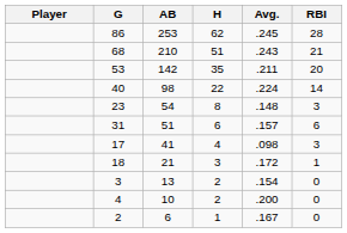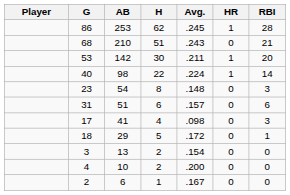 <table class="wikitable sortable">
 <tr>
 <th bgcolor="#DDDDFF" width="16%">Player</th>
 <th bgcolor="#DDDDFF" width="9%">G</th>
 <th bgcolor="#DDDDFF" width="9%">AB</th>
 <th bgcolor="#DDDDFF" width="9%">H</th>
 <th bgcolor="#DDDDFF" width="9%">Avg.</th>
+<th bgcolor="#DDDDFF" width="9%">HR</th>
 <th bgcolor="#DDDDFF" width="9%">RBI</th>
 </tr>
 <tr align="center">
 <td></td>
 <td>86</td>
 <td>253</td>
 <td>62</td>
 <td>.245</td>
+<td>1</td>
 <td>28</td>
 </tr>
 <tr align="center">
 <td></td>
 <td>68</td>
 <td>210</td>
 <td>51</td>
 <td>.243</td>
+<td>0</td>
 <td>21</td>
 </tr>
 <tr align="center">
 <td></td>
 <td>53</td>
 <td>142</td>
-<td>35</td>
+<td>30</td>
 <td>.211</td>
+<td>1</td>
 <td>20</td>
 </tr>
 <tr align="center">
 <td></td>
 <td>40</td>
 <td>98</td>
 <td>22</td>
 <td>.224</td>
+<td>1</td>
 <td>14</td>
 </tr>
 <tr align="center">
 <td></td>
 <td>23</td>
 <td>54</td>
 <td>8</td>
 <td>.148</td>
+<td>0</td>
 <td>3</td>
 </tr>
 <tr align="center">
 <td></td>
 <td>31</td>
 <td>51</td>
 <td>6</td>
 <td>.157</td>
+<td>0</td>
 <td>6</td>
 </tr>
 <tr align="center">
 <td></td>
 <td>17</td>
 <td>41</td>
 <td>4</td>
 <td>.098</td>
+<td>0</td>
 <td>3</td>
 </tr>
 <tr align="center">
 <td></td>
 <td>18</td>
-<td>21</td>
-<td>3</td>
+<td>29</td>
+<td>5</td>
 <td>.172</td>
+<td>0</td>
 <td>1</td>
 </tr>
 <tr align="center">
 <td></td>
 <td>3</td>
 <td>13</td>
 <td>2</td>
 <td>.154</td>
 <td>0</td>
+<td>0</td>
 </tr>
 <tr align="center">
 <td></td>
 <td>4</td>
 <td>10</td>
 <td>2</td>
 <td>.200</td>
+<td>0</td>
 <td>0</td>
 </tr>
 <tr align="center">
 <td></td>
 <td>2</td>
 <td>6</td>
 <td>1</td>
 <td>.167</td>
 <td>0</td>
+<td>0</td>
 </tr>
 </table>
